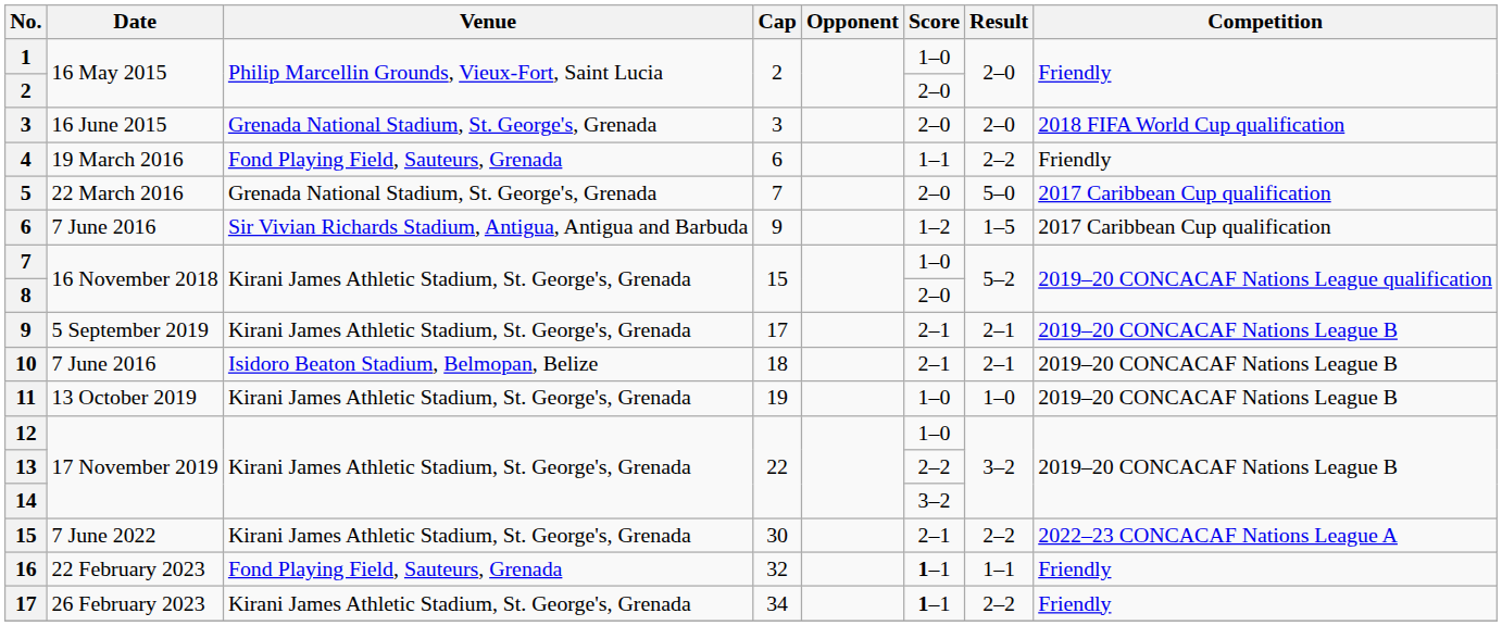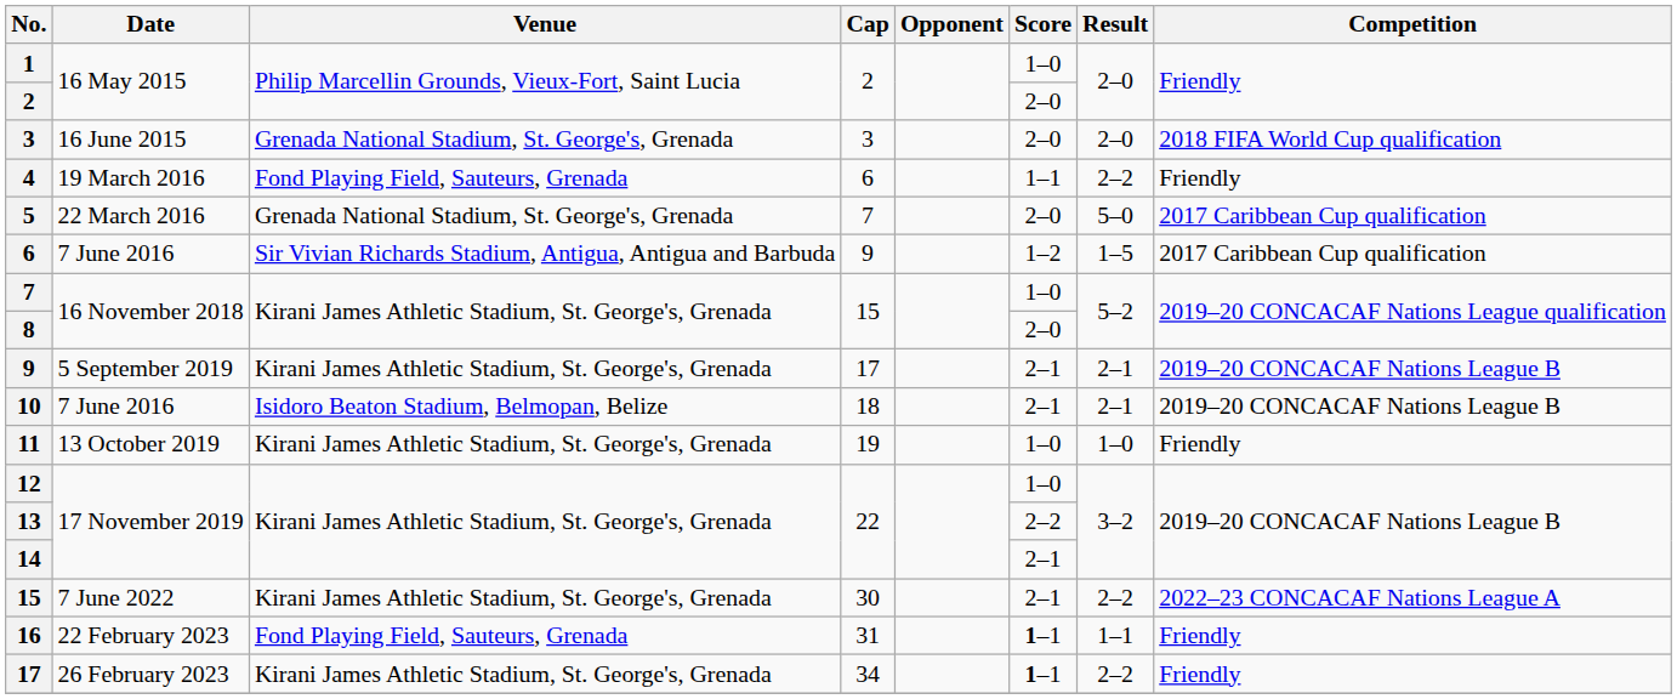 <table class="wikitable sortable plainrowheaders">
 <tr>
 <th scope=col>No.</th>
 <th scope=col data-sort-type=date>Date</th>
 <th scope=col>Venue</th>
 <th scope=col>Cap</th>
 <th scope=col>Opponent</th>
 <th scope=col>Score</th>
 <th scope=col>Result</th>
 <th scope=col>Competition</th>
 </tr>
 <tr>
 <th scope=row>1</th>
 <td rowspan=2>16 May 2015</td>
 <td rowspan=2><a href='#'>Philip Marcellin Grounds</a>, <a href='#'>Vieux-Fort</a>, Saint Lucia</td>
 <td rowspan=2 align=center>2</td>
 <td rowspan=2></td>
 <td align=center>1–0</td>
 <td rowspan=2 align=center>2–0</td>
 <td rowspan=2><a href='#'>Friendly</a></td>
 </tr>
 <tr>
 <th scope=row>2</th>
 <td align=center>2–0</td>
 </tr>
 <tr>
 <th scope=row>3</th>
 <td>16 June 2015</td>
 <td><a href='#'>Grenada National Stadium</a>, <a href='#'>St. George's</a>, Grenada</td>
 <td align=center>3</td>
 <td></td>
 <td align=center>2–0</td>
 <td align=center>2–0</td>
 <td><a href='#'>2018 FIFA World Cup qualification</a></td>
 </tr>
 <tr>
 <th scope=row>4</th>
 <td>19 March 2016</td>
 <td><a href='#'>Fond Playing Field</a>, <a href='#'>Sauteurs</a>, <a href='#'>Grenada</a></td>
 <td align=center>6</td>
 <td></td>
 <td align=center>1–1</td>
 <td align=center>2–2</td>
 <td>Friendly</td>
 </tr>
 <tr>
 <th scope=row>5</th>
 <td>22 March 2016</td>
 <td>Grenada National Stadium, St. George's, Grenada</td>
 <td align=center>7</td>
 <td></td>
 <td align=center>2–0</td>
 <td align=center>5–0</td>
 <td><a href='#'>2017 Caribbean Cup qualification</a></td>
 </tr>
 <tr>
 <th scope=row>6</th>
 <td>7 June 2016</td>
 <td><a href='#'>Sir Vivian Richards Stadium</a>, <a href='#'>Antigua</a>, Antigua and Barbuda</td>
 <td align=center>9</td>
 <td></td>
 <td align=center>1–2</td>
 <td align=center>1–5</td>
 <td>2017 Caribbean Cup qualification</td>
 </tr>
 <tr>
 <th scope=row>7</th>
 <td rowspan=2>16 November 2018</td>
 <td rowspan=2>Kirani James Athletic Stadium, St. George's, Grenada</td>
 <td rowspan=2 align=center>15</td>
 <td rowspan=2></td>
 <td align=center>1–0</td>
 <td rowspan=2 align=center>5–2</td>
 <td rowspan=2><a href='#'>2019–20 CONCACAF Nations League qualification</a></td>
 </tr>
 <tr>
 <th scope=row>8</th>
 <td align=center>2–0</td>
 </tr>
 <tr>
 <th scope=row>9</th>
 <td>5 September 2019</td>
 <td>Kirani James Athletic Stadium, St. George's, Grenada</td>
 <td align=center>17</td>
 <td></td>
 <td align=center>2–1</td>
 <td align=center>2–1</td>
 <td><a href='#'>2019–20 CONCACAF Nations League B</a></td>
 </tr>
 <tr>
 <th scope=row>10</th>
 <td>7 June 2016</td>
 <td><a href='#'>Isidoro Beaton Stadium</a>, <a href='#'>Belmopan</a>, Belize</td>
 <td align=center>18</td>
 <td></td>
 <td align=center>2–1</td>
 <td align=center>2–1</td>
 <td>2019–20 CONCACAF Nations League B</td>
 </tr>
 <tr>
 <th scope=row>11</th>
 <td>13 October 2019</td>
 <td>Kirani James Athletic Stadium, St. George's, Grenada</td>
 <td align=center>19</td>
 <td></td>
 <td align=center>1–0</td>
 <td align=center>1–0</td>
-<td>2019–20 CONCACAF Nations League B</td>
+<td>Friendly</td>
 </tr>
 <tr>
 <th scope=row>12</th>
 <td rowspan=3>17 November 2019</td>
 <td rowspan=3>Kirani James Athletic Stadium, St. George's, Grenada</td>
 <td rowspan=3 align=center>22</td>
 <td rowspan=3></td>
 <td align=center>1–0</td>
 <td rowspan=3 align=center>3–2</td>
 <td rowspan=3>2019–20 CONCACAF Nations League B</td>
 </tr>
 <tr>
 <th scope=row>13</th>
 <td align=center>2–2</td>
 </tr>
 <tr>
 <th scope=row>14</th>
-<td align=center>3–2</td>
+<td align=center>2–1</td>
 </tr>
 <tr>
 <th scope=row>15</th>
 <td>7 June 2022</td>
 <td>Kirani James Athletic Stadium, St. George's, Grenada</td>
 <td align=center>30</td>
 <td></td>
 <td align=center>2–1</td>
 <td align=center>2–2</td>
 <td><a href='#'>2022–23 CONCACAF Nations League A</a></td>
 </tr>
 <tr>
 <th scope=row>16</th>
 <td>22 February 2023</td>
 <td><a href='#'>Fond Playing Field</a>, <a href='#'>Sauteurs</a>, <a href='#'>Grenada</a></td>
-<td align=center>32</td>
+<td align=center>31</td>
 <td></td>
 <td align=center><strong>1</strong>–1</td>
 <td align=center>1–1</td>
 <td><a href='#'>Friendly</a></td>
 </tr>
 <tr>
 <th scope=row>17</th>
 <td>26 February 2023</td>
 <td>Kirani James Athletic Stadium, St. George's, Grenada</td>
 <td align=center>34</td>
 <td></td>
 <td align=center><strong>1</strong>–1</td>
 <td align=center>2–2</td>
 <td><a href='#'>Friendly</a></td>
 </tr>
 <tr>
 </tr>
 </table>
